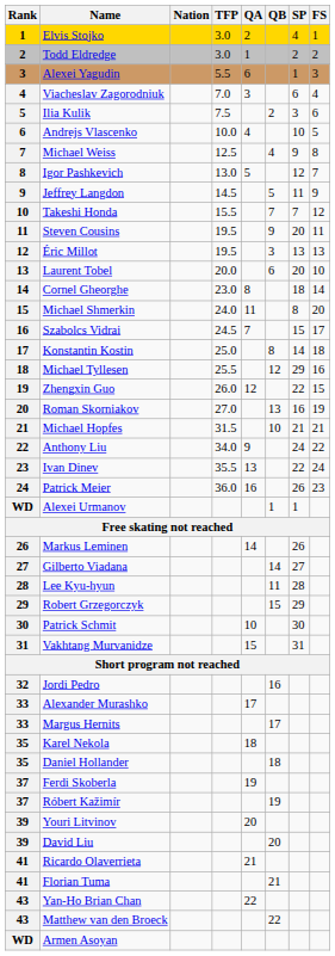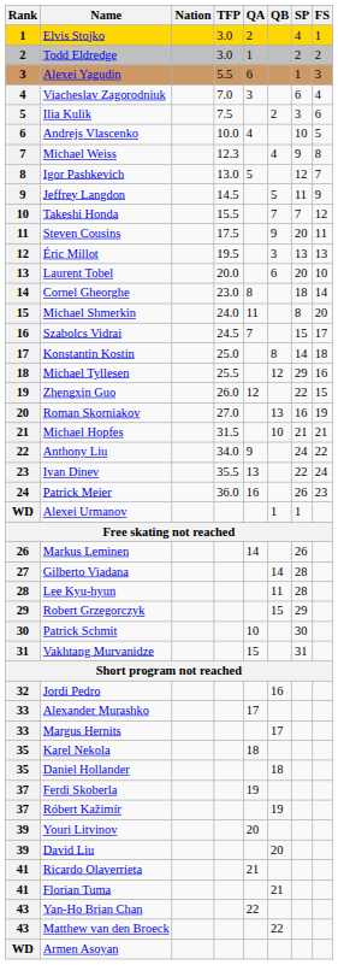 <table class="wikitable">
 <tr>
 <th>Rank</th>
 <th>Name</th>
 <th>Nation</th>
 <th>TFP</th>
 <th>QA</th>
 <th>QB</th>
 <th>SP</th>
 <th>FS</th>
 </tr>
 <tr style="background:gold;">
 <td style="text-align:center;"><strong>1</strong></td>
 <td><a href='#'>Elvis Stojko</a></td>
 <td></td>
 <td>3.0</td>
 <td>2</td>
 <td></td>
 <td>4</td>
 <td>1</td>
 </tr>
 <tr style="background:silver;">
 <td style="text-align:center;"><strong>2</strong></td>
 <td><a href='#'>Todd Eldredge</a></td>
 <td></td>
 <td>3.0</td>
 <td>1</td>
 <td></td>
 <td>2</td>
 <td>2</td>
 </tr>
 <tr style="background:#c96;">
 <td style="text-align:center;"><strong>3</strong></td>
 <td><a href='#'>Alexei Yagudin</a></td>
 <td></td>
 <td>5.5</td>
 <td>6</td>
 <td></td>
 <td>1</td>
 <td>3</td>
 </tr>
 <tr>
 <th>4</th>
 <td><a href='#'>Viacheslav Zagorodniuk</a></td>
 <td></td>
 <td>7.0</td>
 <td>3</td>
 <td></td>
 <td>6</td>
 <td>4</td>
 </tr>
 <tr>
 <th>5</th>
 <td><a href='#'>Ilia Kulik</a></td>
 <td></td>
 <td>7.5</td>
 <td></td>
 <td>2</td>
 <td>3</td>
 <td>6</td>
 </tr>
 <tr>
 <th>6</th>
 <td><a href='#'>Andrejs Vlascenko</a></td>
 <td></td>
 <td>10.0</td>
 <td>4</td>
 <td></td>
 <td>10</td>
 <td>5</td>
 </tr>
 <tr>
 <th>7</th>
 <td><a href='#'>Michael Weiss</a></td>
 <td></td>
-<td>12.5</td>
+<td>12.3</td>
 <td></td>
 <td>4</td>
 <td>9</td>
 <td>8</td>
 </tr>
 <tr>
 <th>8</th>
 <td><a href='#'>Igor Pashkevich</a></td>
 <td></td>
 <td>13.0</td>
 <td>5</td>
 <td></td>
 <td>12</td>
 <td>7</td>
 </tr>
 <tr>
 <th>9</th>
 <td><a href='#'>Jeffrey Langdon</a></td>
 <td></td>
 <td>14.5</td>
 <td></td>
 <td>5</td>
 <td>11</td>
 <td>9</td>
 </tr>
 <tr>
 <th>10</th>
 <td><a href='#'>Takeshi Honda</a></td>
 <td></td>
 <td>15.5</td>
 <td></td>
 <td>7</td>
 <td>7</td>
 <td>12</td>
 </tr>
 <tr>
 <th>11</th>
 <td><a href='#'>Steven Cousins</a></td>
 <td></td>
-<td>19.5</td>
+<td>17.5</td>
 <td></td>
 <td>9</td>
 <td>20</td>
 <td>11</td>
 </tr>
 <tr>
 <th>12</th>
 <td><a href='#'>Éric Millot</a></td>
 <td></td>
 <td>19.5</td>
 <td></td>
 <td>3</td>
 <td>13</td>
 <td>13</td>
 </tr>
 <tr>
 <th>13</th>
 <td><a href='#'>Laurent Tobel</a></td>
 <td></td>
 <td>20.0</td>
 <td></td>
 <td>6</td>
 <td>20</td>
 <td>10</td>
 </tr>
 <tr>
 <th>14</th>
 <td><a href='#'>Cornel Gheorghe</a></td>
 <td></td>
 <td>23.0</td>
 <td>8</td>
 <td></td>
 <td>18</td>
 <td>14</td>
 </tr>
 <tr>
 <th>15</th>
 <td><a href='#'>Michael Shmerkin</a></td>
 <td></td>
 <td>24.0</td>
 <td>11</td>
 <td></td>
 <td>8</td>
 <td>20</td>
 </tr>
 <tr>
 <th>16</th>
 <td><a href='#'>Szabolcs Vidrai</a></td>
 <td></td>
 <td>24.5</td>
 <td>7</td>
 <td></td>
 <td>15</td>
 <td>17</td>
 </tr>
 <tr>
 <th>17</th>
 <td><a href='#'>Konstantin Kostin</a></td>
 <td></td>
 <td>25.0</td>
 <td></td>
 <td>8</td>
 <td>14</td>
 <td>18</td>
 </tr>
 <tr>
 <th>18</th>
 <td><a href='#'>Michael Tyllesen</a></td>
 <td></td>
 <td>25.5</td>
 <td></td>
 <td>12</td>
 <td>29</td>
 <td>16</td>
 </tr>
 <tr>
 <th>19</th>
 <td><a href='#'>Zhengxin Guo</a></td>
 <td></td>
 <td>26.0</td>
 <td>12</td>
 <td></td>
 <td>22</td>
 <td>15</td>
 </tr>
 <tr>
 <th>20</th>
 <td><a href='#'>Roman Skorniakov</a></td>
 <td></td>
 <td>27.0</td>
 <td></td>
 <td>13</td>
 <td>16</td>
 <td>19</td>
 </tr>
 <tr>
 <th>21</th>
 <td><a href='#'>Michael Hopfes</a></td>
 <td></td>
 <td>31.5</td>
 <td></td>
 <td>10</td>
 <td>21</td>
 <td>21</td>
 </tr>
 <tr>
 <th>22</th>
 <td><a href='#'>Anthony Liu</a></td>
 <td></td>
 <td>34.0</td>
 <td>9</td>
 <td></td>
 <td>24</td>
 <td>22</td>
 </tr>
 <tr>
 <th>23</th>
 <td><a href='#'>Ivan Dinev</a></td>
 <td></td>
 <td>35.5</td>
 <td>13</td>
 <td></td>
 <td>22</td>
 <td>24</td>
 </tr>
 <tr>
 <th>24</th>
 <td><a href='#'>Patrick Meier</a></td>
 <td></td>
 <td>36.0</td>
 <td>16</td>
 <td></td>
 <td>26</td>
 <td>23</td>
 </tr>
 <tr>
 <th>WD</th>
 <td><a href='#'>Alexei Urmanov</a></td>
 <td></td>
 <td></td>
 <td></td>
 <td>1</td>
 <td>1</td>
 <td></td>
 </tr>
 <tr>
 <th colspan=8>Free skating not reached</th>
 </tr>
 <tr>
 <th>26</th>
 <td><a href='#'>Markus Leminen</a></td>
 <td></td>
 <td></td>
 <td>14</td>
 <td></td>
 <td>26</td>
 <td></td>
 </tr>
 <tr>
 <th>27</th>
 <td><a href='#'>Gilberto Viadana</a></td>
 <td></td>
 <td></td>
 <td></td>
 <td>14</td>
-<td>27</td>
+<td>28</td>
 <td></td>
 </tr>
 <tr>
 <th>28</th>
 <td><a href='#'>Lee Kyu-hyun</a></td>
 <td></td>
 <td></td>
 <td></td>
 <td>11</td>
 <td>28</td>
 <td></td>
 </tr>
 <tr>
 <th>29</th>
 <td><a href='#'>Robert Grzegorczyk</a></td>
 <td></td>
 <td></td>
 <td></td>
 <td>15</td>
 <td>29</td>
 <td></td>
 </tr>
 <tr>
 <th>30</th>
 <td><a href='#'>Patrick Schmit</a></td>
 <td></td>
 <td></td>
 <td>10</td>
 <td></td>
 <td>30</td>
 <td></td>
 </tr>
 <tr>
 <th>31</th>
 <td><a href='#'>Vakhtang Murvanidze</a></td>
 <td></td>
 <td></td>
 <td>15</td>
 <td></td>
 <td>31</td>
 <td></td>
 </tr>
 <tr>
 <th colspan=8>Short program not reached</th>
 </tr>
 <tr>
 <th>32</th>
 <td><a href='#'>Jordi Pedro</a></td>
 <td></td>
 <td></td>
 <td></td>
 <td>16</td>
 <td></td>
 <td></td>
 </tr>
 <tr>
 <th>33</th>
 <td><a href='#'>Alexander Murashko</a></td>
 <td></td>
 <td></td>
 <td>17</td>
 <td></td>
 <td></td>
 <td></td>
 </tr>
 <tr>
 <th>33</th>
 <td><a href='#'>Margus Hernits</a></td>
 <td></td>
 <td></td>
 <td></td>
 <td>17</td>
 <td></td>
 <td></td>
 </tr>
 <tr>
 <th>35</th>
 <td><a href='#'>Karel Nekola</a></td>
 <td></td>
 <td></td>
 <td>18</td>
 <td></td>
 <td></td>
 <td></td>
 </tr>
 <tr>
 <th>35</th>
 <td><a href='#'>Daniel Hollander</a></td>
 <td></td>
 <td></td>
 <td></td>
 <td>18</td>
 <td></td>
 <td></td>
 </tr>
 <tr>
 <th>37</th>
 <td><a href='#'>Ferdi Skoberla</a></td>
 <td></td>
 <td></td>
 <td>19</td>
 <td></td>
 <td></td>
 <td></td>
 </tr>
 <tr>
 <th>37</th>
 <td><a href='#'>Róbert Kažimír</a></td>
 <td></td>
 <td></td>
 <td></td>
 <td>19</td>
 <td></td>
 <td></td>
 </tr>
 <tr>
 <th>39</th>
 <td><a href='#'>Youri Litvinov</a></td>
 <td></td>
 <td></td>
 <td>20</td>
 <td></td>
 <td></td>
 <td></td>
 </tr>
 <tr>
 <th>39</th>
 <td><a href='#'>David Liu</a></td>
 <td></td>
 <td></td>
 <td></td>
 <td>20</td>
 <td></td>
 <td></td>
 </tr>
 <tr>
 <th>41</th>
 <td><a href='#'>Ricardo Olaverrieta</a></td>
 <td></td>
 <td></td>
 <td>21</td>
 <td></td>
 <td></td>
 <td></td>
 </tr>
 <tr>
 <th>41</th>
 <td><a href='#'>Florian Tuma</a></td>
 <td></td>
 <td></td>
 <td></td>
 <td>21</td>
 <td></td>
 <td></td>
 </tr>
 <tr>
 <th>43</th>
 <td><a href='#'>Yan-Ho Brian Chan</a></td>
 <td></td>
 <td></td>
 <td>22</td>
 <td></td>
 <td></td>
 <td></td>
 </tr>
 <tr>
 <th>43</th>
 <td><a href='#'>Matthew van den Broeck</a></td>
 <td></td>
 <td></td>
 <td></td>
 <td>22</td>
 <td></td>
 <td></td>
 </tr>
 <tr>
 <th>WD</th>
 <td><a href='#'>Armen Asoyan</a></td>
 <td></td>
 <td></td>
 <td></td>
 <td></td>
 <td></td>
 <td></td>
 </tr>
 </table>
